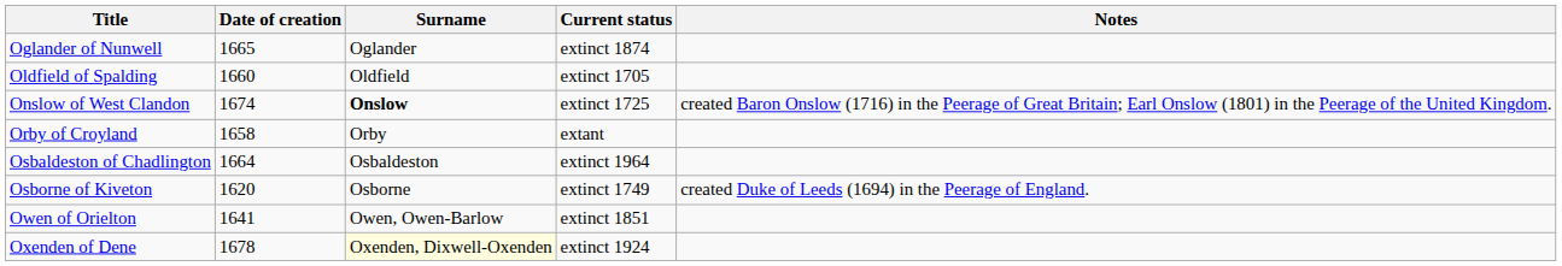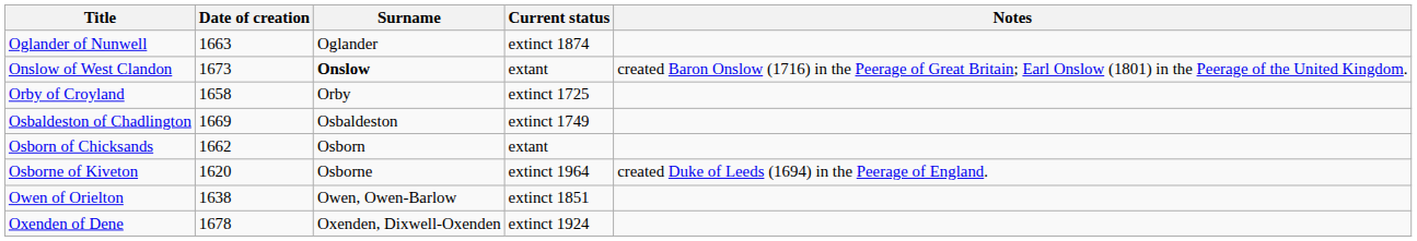 <table class="wikitable">
 <tr>
 <th>Title</th>
 <th>Date of creation</th>
 <th>Surname</th>
 <th>Current status</th>
 <th>Notes</th>
 </tr>
 <tr>
 <td><a href='#'>Oglander of Nunwell</a></td>
-<td>1665</td>
+<td>1663</td>
 <td>Oglander</td>
 <td>extinct 1874</td>
 <td> </td>
 </tr>
 <tr>
-<td><a href='#'>Oldfield of Spalding</a></td>
-<td>1660</td>
-<td>Oldfield</td>
-<td>extinct 1705</td>
-<td> </td>
-</tr>
-<tr>
 <td><a href='#'>Onslow of West Clandon</a></td>
-<td>1674</td>
+<td>1673</td>
 <td><strong>Onslow</strong></td>
-<td>extinct 1725</td>
+<td>extant</td>
 <td>created <a href='#'>Baron Onslow</a> (1716) in the <a href='#'>Peerage of Great Britain</a>; <a href='#'>Earl Onslow</a> (1801) in the <a href='#'>Peerage of the United Kingdom</a>.</td>
 </tr>
 <tr>
 <td><a href='#'>Orby of Croyland</a></td>
 <td>1658</td>
 <td>Orby</td>
-<td>extant</td>
+<td>extinct 1725</td>
 <td> </td>
 </tr>
 <tr>
 <td><a href='#'>Osbaldeston of Chadlington</a></td>
-<td>1664</td>
+<td>1669</td>
 <td>Osbaldeston</td>
-<td>extinct 1964</td>
+<td>extinct 1749</td>
+<td> </td>
+</tr>
+<tr>
+<td><a href='#'>Osborn of Chicksands</a></td>
+<td>1662</td>
+<td>Osborn</td>
+<td>extant</td>
 <td> </td>
 </tr>
 <tr>
 <td><a href='#'>Osborne of Kiveton</a></td>
 <td>1620</td>
 <td>Osborne</td>
-<td>extinct 1749</td>
+<td>extinct 1964</td>
 <td>created <a href='#'>Duke of Leeds</a> (1694) in the <a href='#'>Peerage of England</a>.</td>
 </tr>
 <tr>
 <td><a href='#'>Owen of Orielton</a></td>
-<td>1641</td>
+<td>1638</td>
 <td>Owen, Owen-Barlow</td>
 <td>extinct 1851</td>
 <td> </td>
 </tr>
 <tr>
 <td><a href='#'>Oxenden of Dene</a></td>
 <td>1678</td>
-<td style="background: lightyellow;">Oxenden, Dixwell-Oxenden</td>
+<td>Oxenden, Dixwell-Oxenden</td>
 <td>extinct 1924</td>
 <td> </td>
 </tr>
 </table>
